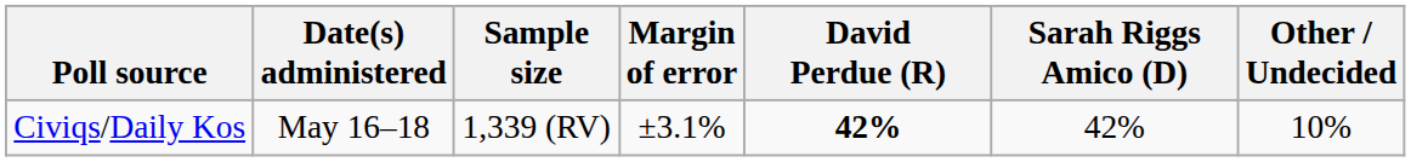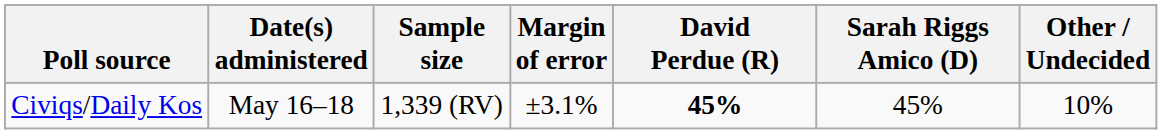 <table class="wikitable" style="font-size:90%;text-align:center;">
 <tr valign=bottom>
 <th>Poll source</th>
 <th>Date(s)<br>administered</th>
 <th>Sample<br>size</th>
 <th>Margin<br>of error</th>
 <th style="width:100px;">David<br>Perdue (R)</th>
 <th style="width:100px;">Sarah Riggs<br>Amico (D)</th>
 <th>Other /<br>Undecided</th>
 </tr>
 <tr>
 <td style="text-align:left;"><a href='#'>Civiqs</a>/<a href='#'>Daily Kos</a></td>
 <td>May 16–18</td>
 <td>1,339 (RV)</td>
 <td>±3.1%</td>
-<td><strong>42%</strong></td>
-<td>42%</td>
+<td><strong>45%</strong></td>
+<td>45%</td>
 <td>10%</td>
 </tr>
 </table>
